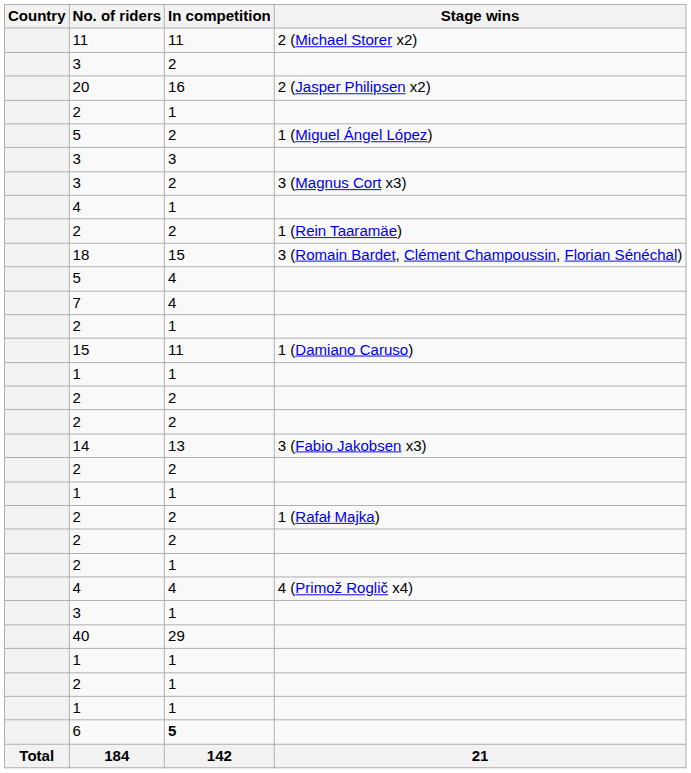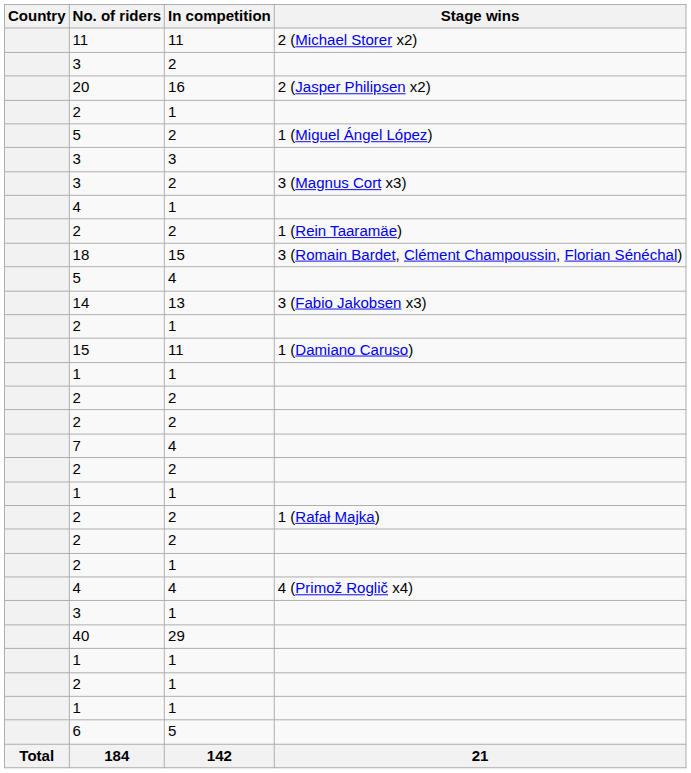 <table class="wikitable sortable plainrowheaders">
 <tr>
 <th scope="col">Country</th>
 <th scope="col">No. of riders</th>
 <th scope="col">In competition</th>
 <th scope="col">Stage wins</th>
 </tr>
 <tr>
 <th scope="row"></th>
 <td>11</td>
 <td>11</td>
 <td>2 (<a href='#'>Michael Storer</a> x2)</td>
 </tr>
 <tr>
 <th scope="row"></th>
 <td>3</td>
 <td>2</td>
 <td></td>
 </tr>
 <tr>
 <th scope="row"></th>
 <td>20</td>
 <td>16</td>
 <td>2 (<a href='#'>Jasper Philipsen</a> x2)</td>
 </tr>
 <tr>
 <th scope="row"></th>
 <td>2</td>
 <td>1</td>
 <td></td>
 </tr>
 <tr>
 <th scope="row"></th>
 <td>5</td>
 <td>2</td>
 <td>1 (<a href='#'>Miguel Ángel López</a>)</td>
 </tr>
 <tr>
 <th scope="row"></th>
 <td>3</td>
 <td>3</td>
 <td></td>
 </tr>
 <tr>
 <th scope="row"></th>
 <td>3</td>
 <td>2</td>
 <td>3 (<a href='#'>Magnus Cort</a> x3)</td>
 </tr>
 <tr>
 <th scope="row"></th>
 <td>4</td>
 <td>1</td>
 <td></td>
 </tr>
 <tr>
 <th scope="row"></th>
 <td>2</td>
 <td>2</td>
 <td>1 (<a href='#'>Rein Taaramäe</a>)</td>
 </tr>
 <tr>
 <th scope="row"></th>
 <td>18</td>
 <td>15</td>
 <td>3 (<a href='#'>Romain Bardet</a>, <a href='#'>Clément Champoussin</a>, <a href='#'>Florian Sénéchal</a>)</td>
 </tr>
 <tr>
 <th scope="row"></th>
 <td>5</td>
 <td>4</td>
 <td></td>
 </tr>
 <tr>
 <th scope="row"></th>
-<td>7</td>
-<td>4</td>
-<td></td>
+<td>14</td>
+<td>13</td>
+<td>3 (<a href='#'>Fabio Jakobsen</a> x3)</td>
 </tr>
 <tr>
 <th scope="row"></th>
 <td>2</td>
 <td>1</td>
 <td></td>
 </tr>
 <tr>
 <th scope="row"></th>
 <td>15</td>
 <td>11</td>
 <td>1 (<a href='#'>Damiano Caruso</a>)</td>
 </tr>
 <tr>
 <th scope="row"></th>
 <td>1</td>
 <td>1</td>
 <td></td>
 </tr>
 <tr>
 <th scope="row"></th>
 <td>2</td>
 <td>2</td>
 <td></td>
 </tr>
 <tr>
 <th scope="row"></th>
 <td>2</td>
 <td>2</td>
 <td></td>
 </tr>
 <tr>
 <th scope="row"></th>
-<td>14</td>
-<td>13</td>
-<td>3 (<a href='#'>Fabio Jakobsen</a> x3)</td>
+<td>7</td>
+<td>4</td>
+<td></td>
 </tr>
 <tr>
 <th scope="row"></th>
 <td>2</td>
 <td>2</td>
 <td></td>
 </tr>
 <tr>
 <th scope="row"></th>
 <td>1</td>
 <td>1</td>
 <td></td>
 </tr>
 <tr>
 <th scope="row"></th>
 <td>2</td>
 <td>2</td>
 <td>1 (<a href='#'>Rafał Majka</a>)</td>
 </tr>
 <tr>
 <th scope="row"></th>
 <td>2</td>
 <td>2</td>
 <td></td>
 </tr>
 <tr>
 <th scope="row"></th>
 <td>2</td>
 <td>1</td>
 <td></td>
 </tr>
 <tr>
 <th scope="row"></th>
 <td>4</td>
 <td>4</td>
 <td>4 (<a href='#'>Primož Roglič</a> x4)</td>
 </tr>
 <tr>
 <th scope="row"></th>
 <td>3</td>
 <td>1</td>
 <td></td>
 </tr>
 <tr>
 <th scope="row"></th>
 <td>40</td>
 <td>29</td>
 <td></td>
 </tr>
 <tr>
 <th scope="row"></th>
 <td>1</td>
 <td>1</td>
 <td></td>
 </tr>
 <tr>
 <th scope="row"></th>
 <td>2</td>
 <td>1</td>
 <td></td>
 </tr>
 <tr>
 <th scope="row"></th>
 <td>1</td>
 <td>1</td>
 <td></td>
 </tr>
 <tr>
 <th scope="row"></th>
 <td>6</td>
-<td><strong>5</strong></td>
+<td>5</td>
 <td></td>
 </tr>
 <tr>
 <th scope="row">Total</th>
 <th>184</th>
 <th>142</th>
 <th>21</th>
 </tr>
 </table>
